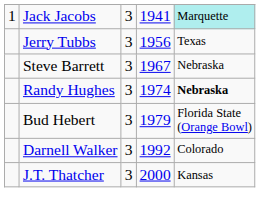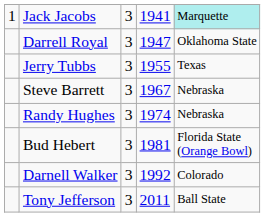 <table class="wikitable">
 <tr>
 </tr>
 <tr>
 <td>1</td>
 <td><a href='#'>Jack Jacobs</a></td>
 <td>3</td>
 <td><a href='#'>1941</a></td>
 <td style="background: paleturquoise; font-size:80%;">Marquette</td>
 </tr>
 <tr>
 <td></td>
+<td><a href='#'>Darrell Royal</a></td>
+<td>3</td>
+<td><a href='#'>1947</a></td>
+<td style="font-size:80%;">Oklahoma State</td>
+</tr>
+<tr>
+<td></td>
 <td><a href='#'>Jerry Tubbs</a></td>
 <td>3</td>
-<td><a href='#'>1956</a></td>
+<td><a href='#'>1955</a></td>
 <td style="font-size:80%;">Texas</td>
 </tr>
 <tr>
 <td></td>
 <td>Steve Barrett</td>
 <td>3</td>
 <td><a href='#'>1967</a></td>
 <td style="font-size:80%;">Nebraska</td>
 </tr>
 <tr>
 <td></td>
 <td><a href='#'>Randy Hughes</a></td>
 <td>3</td>
 <td><a href='#'>1974</a></td>
-<td style="font-size:80%;"><strong>Nebraska</strong></td>
+<td style="font-size:80%;">Nebraska</td>
 </tr>
 <tr>
 <td></td>
 <td>Bud Hebert</td>
 <td>3</td>
-<td><a href='#'>1979</a></td>
+<td><a href='#'>1981</a></td>
 <td style="font-size:80%;">Florida State<br>(<a href='#'>Orange Bowl</a>)</td>
 </tr>
 <tr>
 <td></td>
 <td><a href='#'>Darnell Walker</a></td>
 <td>3</td>
 <td><a href='#'>1992</a></td>
 <td style="font-size:80%;">Colorado</td>
 </tr>
 <tr>
 <td></td>
-<td><a href='#'>J.T. Thatcher</a></td>
+<td><a href='#'>Tony Jefferson</a></td>
 <td>3</td>
-<td><a href='#'>2000</a></td>
-<td style="font-size:80%;">Kansas</td>
+<td><a href='#'>2011</a></td>
+<td style="font-size:80%;">Ball State</td>
 </tr>
 </table>
